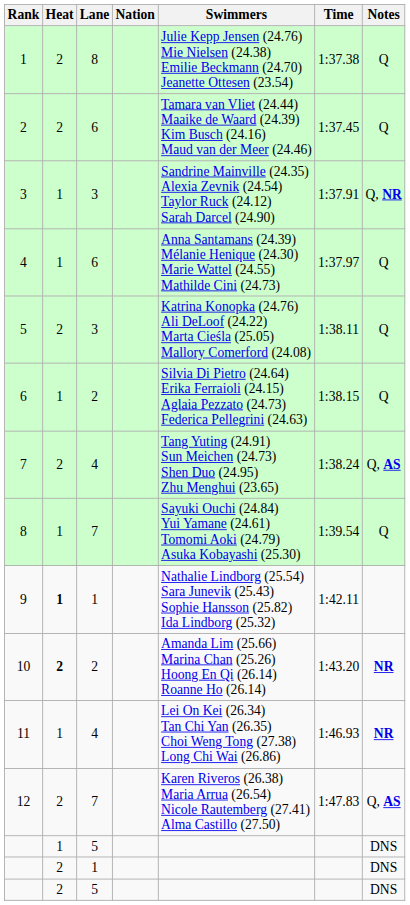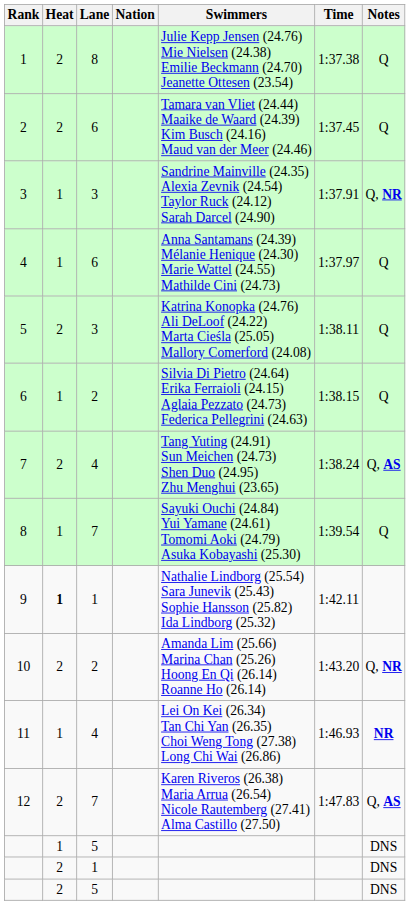 <table class="wikitable sortable" style="text-align:center">
 <tr>
 <th>Rank</th>
 <th>Heat</th>
 <th>Lane</th>
 <th>Nation</th>
 <th>Swimmers</th>
 <th>Time</th>
 <th>Notes</th>
 </tr>
 <tr bgcolor=ccffcc>
 <td>1</td>
 <td>2</td>
 <td>8</td>
 <td align=left></td>
 <td align=left><a href='#'>Julie Kepp Jensen</a> (24.76) <br> <a href='#'>Mie Nielsen</a> (24.38) <br> <a href='#'>Emilie Beckmann</a> (24.70) <br> <a href='#'>Jeanette Ottesen</a> (23.54)</td>
 <td>1:37.38</td>
 <td>Q</td>
 </tr>
 <tr bgcolor=ccffcc>
 <td>2</td>
 <td>2</td>
 <td>6</td>
 <td align=left></td>
 <td align=left><a href='#'>Tamara van Vliet</a> (24.44) <br><a href='#'>Maaike de Waard</a> (24.39)<br><a href='#'>Kim Busch</a> (24.16) <br><a href='#'>Maud van der Meer</a> (24.46)</td>
 <td>1:37.45</td>
 <td>Q</td>
 </tr>
 <tr bgcolor=ccffcc>
 <td>3</td>
 <td>1</td>
 <td>3</td>
 <td align=left></td>
 <td align=left><a href='#'>Sandrine Mainville</a> (24.35)<br> <a href='#'>Alexia Zevnik</a> (24.54)<br><a href='#'>Taylor Ruck</a> (24.12)<br><a href='#'>Sarah Darcel</a> (24.90)</td>
 <td>1:37.91</td>
 <td>Q, <strong><a href='#'>NR</a></strong></td>
 </tr>
 <tr bgcolor=ccffcc>
 <td>4</td>
 <td>1</td>
 <td>6</td>
 <td align=left></td>
 <td align=left><a href='#'>Anna Santamans</a> (24.39) <br> <a href='#'>Mélanie Henique</a> (24.30) <br> <a href='#'>Marie Wattel</a> (24.55) <br> <a href='#'>Mathilde Cini</a> (24.73)</td>
 <td>1:37.97</td>
 <td>Q</td>
 </tr>
 <tr bgcolor=ccffcc>
 <td>5</td>
 <td>2</td>
 <td>3</td>
 <td align=left></td>
 <td align=left><a href='#'>Katrina Konopka</a> (24.76) <br> <a href='#'>Ali DeLoof</a> (24.22) <br> <a href='#'>Marta Cieśla</a> (25.05) <br> <a href='#'>Mallory Comerford</a> (24.08)</td>
 <td>1:38.11</td>
 <td>Q</td>
 </tr>
 <tr bgcolor=ccffcc>
 <td>6</td>
 <td>1</td>
 <td>2</td>
 <td align=left></td>
 <td align=left><a href='#'>Silvia Di Pietro</a> (24.64)<br><a href='#'>Erika Ferraioli</a> (24.15)<br><a href='#'>Aglaia Pezzato</a> (24.73)<br><a href='#'>Federica Pellegrini</a> (24.63)</td>
 <td>1:38.15</td>
 <td>Q</td>
 </tr>
 <tr bgcolor=ccffcc>
 <td>7</td>
 <td>2</td>
 <td>4</td>
 <td align=left></td>
 <td align=left><a href='#'>Tang Yuting</a> (24.91) <br> <a href='#'>Sun Meichen</a> (24.73) <br> <a href='#'>Shen Duo</a> (24.95) <br> <a href='#'>Zhu Menghui</a> (23.65)</td>
 <td>1:38.24</td>
 <td>Q, <strong><a href='#'>AS</a></strong></td>
 </tr>
 <tr bgcolor=ccffcc>
 <td>8</td>
 <td>1</td>
 <td>7</td>
 <td align=left></td>
 <td align=left><a href='#'>Sayuki Ouchi</a> (24.84) <br> <a href='#'>Yui Yamane</a> (24.61) <br> <a href='#'>Tomomi Aoki</a> (24.79) <br> <a href='#'>Asuka Kobayashi</a> (25.30)</td>
 <td>1:39.54</td>
 <td>Q</td>
 </tr>
 <tr>
 <td>9</td>
 <td><strong>1</strong></td>
 <td>1</td>
 <td align=left></td>
 <td align=left><a href='#'>Nathalie Lindborg</a> (25.54) <br> <a href='#'>Sara Junevik</a> (25.43) <br> <a href='#'>Sophie Hansson</a> (25.82) <br> <a href='#'>Ida Lindborg</a> (25.32)</td>
 <td>1:42.11</td>
 <td></td>
 </tr>
 <tr>
 <td>10</td>
-<td><strong>2</strong></td>
+<td>2</td>
 <td>2</td>
 <td align=left></td>
 <td align=left><a href='#'>Amanda Lim</a> (25.66) <br> <a href='#'>Marina Chan</a> (25.26) <br> <a href='#'>Hoong En Qi</a> (26.14) <br> <a href='#'>Roanne Ho</a> (26.14)</td>
 <td>1:43.20</td>
-<td><strong><a href='#'>NR</a></strong></td>
+<td>Q, <strong><a href='#'>NR</a></strong></td>
 </tr>
 <tr>
 <td>11</td>
 <td>1</td>
 <td>4</td>
 <td align=left></td>
 <td align=left><a href='#'>Lei On Kei</a> (26.34) <br> <a href='#'>Tan Chi Yan</a> (26.35) <br> <a href='#'>Choi Weng Tong</a> (27.38) <br> <a href='#'>Long Chi Wai</a> (26.86)</td>
 <td>1:46.93</td>
 <td><strong><a href='#'>NR</a></strong></td>
 </tr>
 <tr>
 <td>12</td>
 <td>2</td>
 <td>7</td>
 <td align=left></td>
 <td align=left><a href='#'>Karen Riveros</a> (26.38) <br> <a href='#'>Maria Arrua</a> (26.54) <br> <a href='#'>Nicole Rautemberg</a> (27.41) <br> <a href='#'>Alma Castillo</a> (27.50)</td>
 <td>1:47.83</td>
 <td>Q, <strong><a href='#'>AS</a></strong></td>
 </tr>
 <tr>
 <td></td>
 <td>1</td>
 <td>5</td>
 <td align=left></td>
 <td></td>
 <td></td>
 <td>DNS</td>
 </tr>
 <tr>
 <td></td>
 <td>2</td>
 <td>1</td>
 <td align=left></td>
 <td></td>
 <td></td>
 <td>DNS</td>
 </tr>
 <tr>
 <td></td>
 <td>2</td>
 <td>5</td>
 <td align=left></td>
 <td></td>
 <td></td>
 <td>DNS</td>
 </tr>
 </table>
